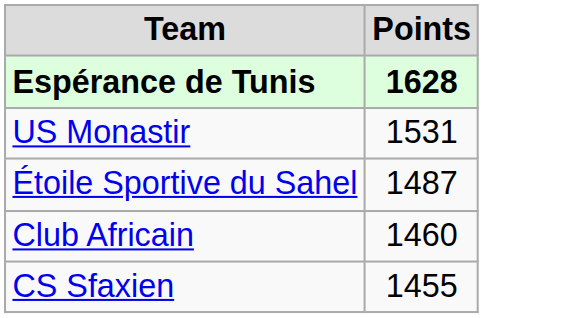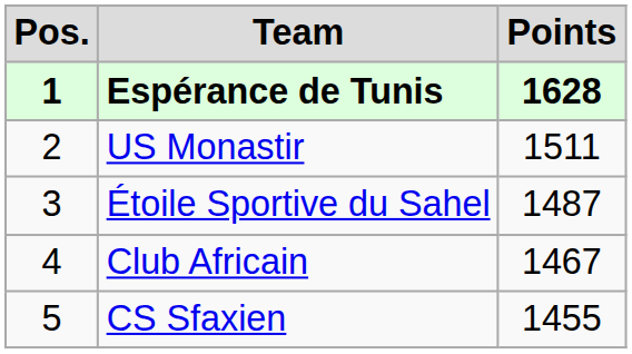 <table class="wikitable" style="text-align: center;">
 <tr>
+<th style="background:#DCDCDC">Pos.</th>
 <th style="background:#DCDCDC">Team</th>
 <th style="background:#DCDCDC">Points</th>
 </tr>
 <tr style="background:#dfd;">
+<td align=center><strong>1</strong></td>
 <td align=left> <strong>Espérance de Tunis</strong></td>
 <td align=center><strong>1628</strong></td>
 </tr>
 <tr>
+<td align=center>2</td>
 <td align=left> <a href='#'>US Monastir</a></td>
-<td align=center>1531</td>
+<td align=center>1511</td>
 </tr>
 <tr>
+<td align=center>3</td>
 <td align=left> <a href='#'>Étoile Sportive du Sahel</a></td>
 <td align=center>1487</td>
 </tr>
 <tr>
+<td align=center>4</td>
 <td align=left> <a href='#'>Club Africain</a></td>
-<td align=center>1460</td>
+<td align=center>1467</td>
 </tr>
 <tr>
+<td align=center>5</td>
 <td align=left> <a href='#'>CS Sfaxien</a></td>
 <td align=center>1455</td>
 </tr>
 </table>
